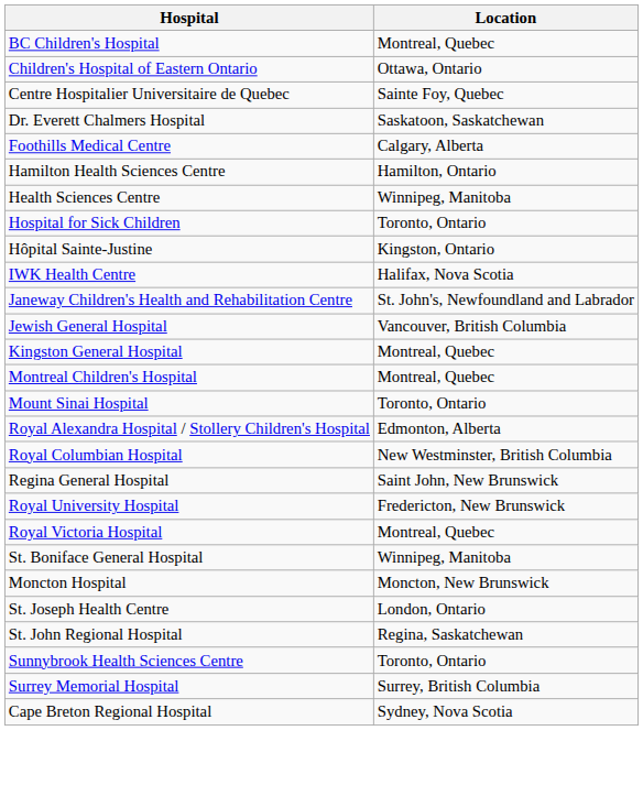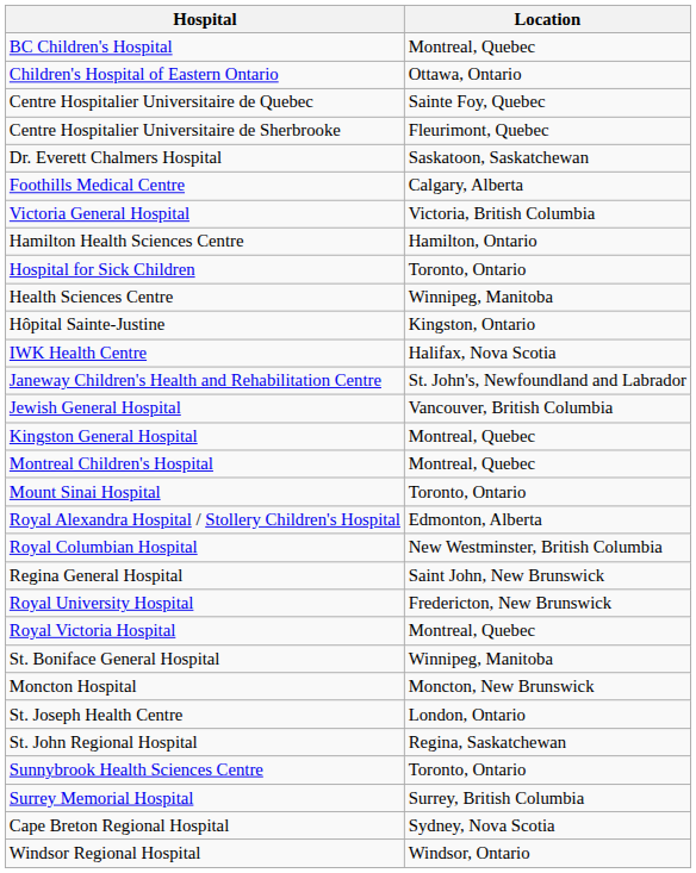 <table class="wikitable">
 <tr>
 <th>Hospital</th>
 <th>Location</th>
 </tr>
 <tr>
 <td><a href='#'>BC Children's Hospital</a></td>
 <td>Montreal, Quebec</td>
 </tr>
 <tr>
 <td><a href='#'>Children's Hospital of Eastern Ontario</a></td>
 <td>Ottawa, Ontario</td>
 </tr>
 <tr>
 <td>Centre Hospitalier Universitaire de Quebec</td>
 <td>Sainte Foy, Quebec</td>
 </tr>
 <tr>
+<td>Centre Hospitalier Universitaire de Sherbrooke</td>
+<td>Fleurimont, Quebec</td>
+</tr>
+<tr>
 <td>Dr. Everett Chalmers Hospital</td>
 <td>Saskatoon, Saskatchewan</td>
 </tr>
 <tr>
 <td><a href='#'>Foothills Medical Centre</a></td>
 <td>Calgary, Alberta</td>
 </tr>
 <tr>
+<td><a href='#'>Victoria General Hospital</a></td>
+<td>Victoria, British Columbia</td>
+</tr>
+<tr>
 <td>Hamilton Health Sciences Centre</td>
 <td>Hamilton, Ontario</td>
 </tr>
 <tr>
+<td><a href='#'>Hospital for Sick Children</a></td>
+<td>Toronto, Ontario</td>
+</tr>
+<tr>
 <td>Health Sciences Centre</td>
 <td>Winnipeg, Manitoba</td>
-</tr>
-<tr>
-<td><a href='#'>Hospital for Sick Children</a></td>
-<td>Toronto, Ontario</td>
 </tr>
 <tr>
 <td>Hôpital Sainte-Justine</td>
 <td>Kingston, Ontario</td>
 </tr>
 <tr>
 <td><a href='#'>IWK Health Centre</a></td>
 <td>Halifax, Nova Scotia</td>
 </tr>
 <tr>
 <td><a href='#'>Janeway Children's Health and Rehabilitation Centre</a></td>
 <td>St. John's, Newfoundland and Labrador</td>
 </tr>
 <tr>
 <td><a href='#'>Jewish General Hospital</a></td>
 <td>Vancouver, British Columbia</td>
 </tr>
 <tr>
 <td><a href='#'>Kingston General Hospital</a></td>
 <td>Montreal, Quebec</td>
 </tr>
 <tr>
 <td><a href='#'>Montreal Children's Hospital</a></td>
 <td>Montreal, Quebec</td>
 </tr>
 <tr>
 <td><a href='#'>Mount Sinai Hospital</a></td>
 <td>Toronto, Ontario</td>
 </tr>
 <tr>
 <td><a href='#'>Royal Alexandra Hospital</a> / <a href='#'>Stollery Children's Hospital</a></td>
 <td>Edmonton, Alberta</td>
 </tr>
 <tr>
 <td><a href='#'>Royal Columbian Hospital</a></td>
 <td>New Westminster, British Columbia</td>
 </tr>
 <tr>
 <td>Regina General Hospital</td>
 <td>Saint John, New Brunswick</td>
 </tr>
 <tr>
 <td><a href='#'>Royal University Hospital</a></td>
 <td>Fredericton, New Brunswick</td>
 </tr>
 <tr>
 <td><a href='#'>Royal Victoria Hospital</a></td>
 <td>Montreal, Quebec</td>
 </tr>
 <tr>
 <td>St. Boniface General Hospital</td>
 <td>Winnipeg, Manitoba</td>
 </tr>
 <tr>
 <td>Moncton Hospital</td>
 <td>Moncton, New Brunswick</td>
 </tr>
 <tr>
 <td>St. Joseph Health Centre</td>
 <td>London, Ontario</td>
 </tr>
 <tr>
 <td>St. John Regional Hospital</td>
 <td>Regina, Saskatchewan</td>
 </tr>
 <tr>
 <td><a href='#'>Sunnybrook Health Sciences Centre</a></td>
 <td>Toronto, Ontario</td>
 </tr>
 <tr>
 <td><a href='#'>Surrey Memorial Hospital</a></td>
 <td>Surrey, British Columbia</td>
 </tr>
 <tr>
 <td>Cape Breton Regional Hospital</td>
 <td>Sydney, Nova Scotia</td>
 </tr>
+<tr>
+<td>Windsor Regional Hospital</td>
+<td>Windsor, Ontario</td>
+</tr>
 </table>
